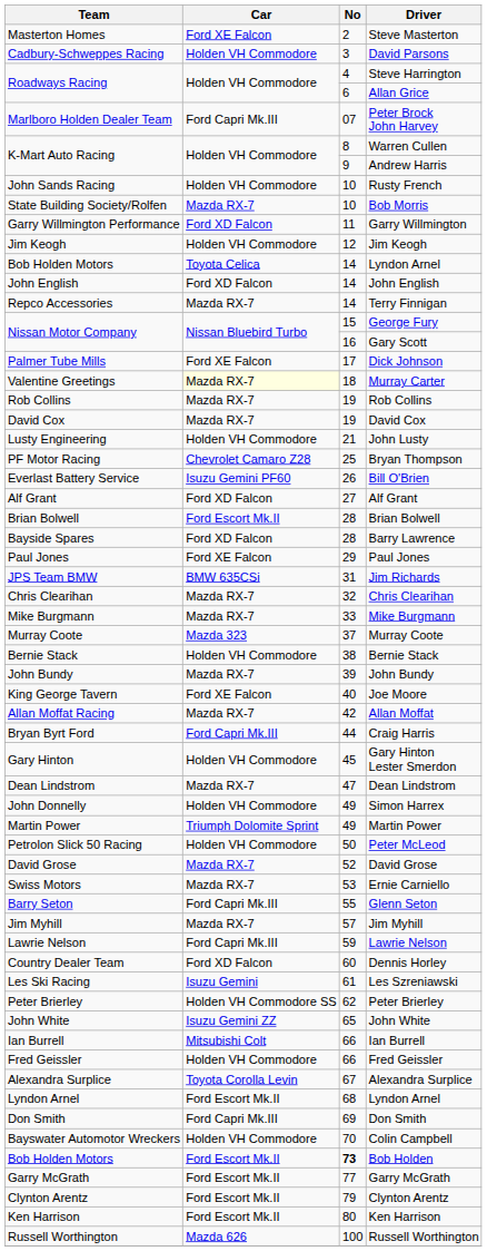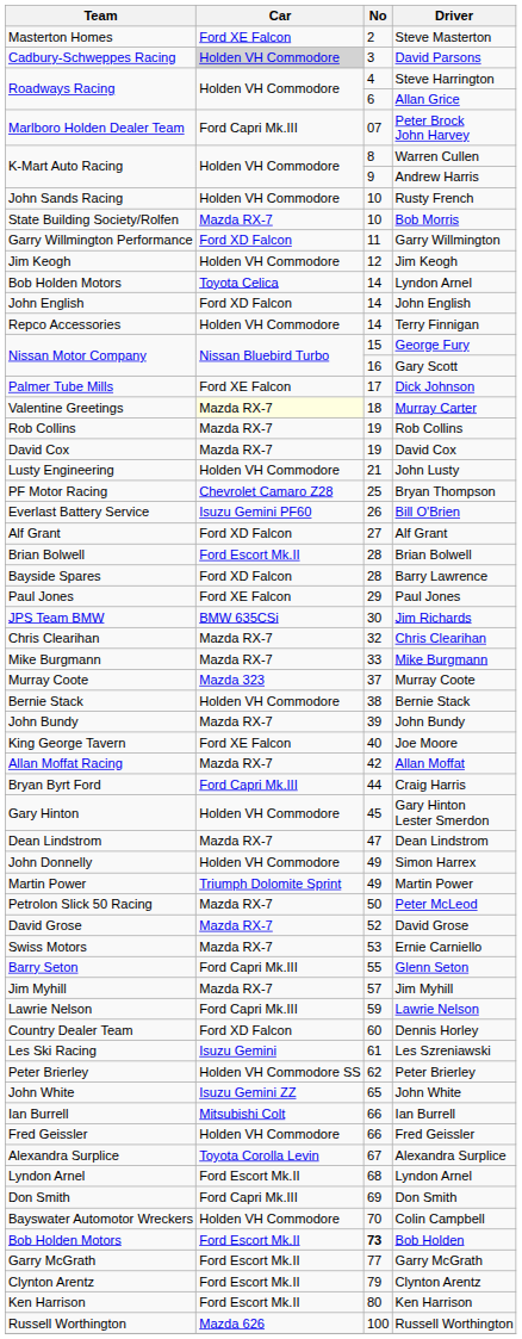 <table class="wikitable" style="font-size: 95%;">
 <tr>
 <th>Team</th>
 <th>Car</th>
 <th>No</th>
 <th>Driver</th>
 </tr>
 <tr>
 <td>Masterton Homes</td>
 <td><a href='#'>Ford XE Falcon</a></td>
 <td>2</td>
 <td> Steve Masterton</td>
 </tr>
 <tr>
 <td><a href='#'>Cadbury-Schweppes Racing</a></td>
-<td><a href='#'>Holden VH Commodore</a></td>
+<td style="background: lightgrey;"><a href='#'>Holden VH Commodore</a></td>
 <td>3</td>
 <td> <a href='#'>David Parsons</a></td>
 </tr>
 <tr>
 <td rowspan=2><a href='#'>Roadways Racing</a></td>
 <td rowspan=2>Holden VH Commodore</td>
 <td>4</td>
 <td> Steve Harrington</td>
 </tr>
 <tr>
 <td>6</td>
 <td> <a href='#'>Allan Grice</a></td>
 </tr>
 <tr>
 <td><a href='#'>Marlboro Holden Dealer Team</a></td>
 <td>Ford Capri Mk.III</td>
 <td>07</td>
 <td> <a href='#'>Peter Brock</a><br> <a href='#'>John Harvey</a></td>
 </tr>
 <tr>
 <td rowspan=2>K-Mart Auto Racing</td>
 <td rowspan=2>Holden VH Commodore</td>
 <td>8</td>
 <td> Warren Cullen</td>
 </tr>
 <tr>
 <td>9</td>
 <td> Andrew Harris</td>
 </tr>
 <tr>
 <td>John Sands Racing</td>
 <td>Holden VH Commodore</td>
 <td>10</td>
 <td> Rusty French</td>
 </tr>
 <tr>
 <td>State Building Society/Rolfen</td>
 <td><a href='#'>Mazda RX-7</a></td>
 <td>10</td>
 <td> <a href='#'>Bob Morris</a></td>
 </tr>
 <tr>
 <td>Garry Willmington Performance</td>
 <td><a href='#'>Ford XD Falcon</a></td>
 <td>11</td>
 <td> Garry Willmington</td>
 </tr>
 <tr>
 <td>Jim Keogh</td>
 <td>Holden VH Commodore</td>
 <td>12</td>
 <td> Jim Keogh</td>
 </tr>
 <tr>
 <td>Bob Holden Motors </td>
 <td><a href='#'>Toyota Celica</a></td>
 <td>14</td>
 <td> Lyndon Arnel</td>
 </tr>
 <tr>
 <td>John English</td>
 <td>Ford XD Falcon</td>
 <td>14</td>
 <td> John English</td>
 </tr>
 <tr>
 <td>Repco Accessories</td>
-<td>Mazda RX-7</td>
+<td>Holden VH Commodore</td>
 <td>14</td>
 <td> Terry Finnigan</td>
 </tr>
 <tr>
 <td rowspan=2><a href='#'>Nissan Motor Company</a></td>
 <td rowspan=2><a href='#'>Nissan Bluebird Turbo</a></td>
 <td>15</td>
 <td> <a href='#'>George Fury</a></td>
 </tr>
 <tr>
 <td>16</td>
 <td> Gary Scott</td>
 </tr>
 <tr>
 <td><a href='#'>Palmer Tube Mills</a></td>
 <td>Ford XE Falcon</td>
 <td>17</td>
 <td> <a href='#'>Dick Johnson</a></td>
 </tr>
 <tr>
 <td>Valentine Greetings </td>
 <td style="background: lightyellow;">Mazda RX-7</td>
 <td>18</td>
 <td> <a href='#'>Murray Carter</a></td>
 </tr>
 <tr>
 <td>Rob Collins</td>
 <td>Mazda RX-7</td>
 <td>19</td>
 <td> Rob Collins</td>
 </tr>
 <tr>
 <td>David Cox</td>
 <td>Mazda RX-7</td>
 <td>19</td>
 <td> David Cox</td>
 </tr>
 <tr>
 <td>Lusty Engineering</td>
 <td>Holden VH Commodore</td>
 <td>21</td>
 <td> John Lusty</td>
 </tr>
 <tr>
 <td>PF Motor Racing</td>
 <td><a href='#'>Chevrolet Camaro Z28</a></td>
 <td>25</td>
 <td> Bryan Thompson</td>
 </tr>
 <tr>
 <td>Everlast Battery Service</td>
 <td><a href='#'>Isuzu Gemini PF60</a></td>
 <td>26</td>
 <td> <a href='#'>Bill O'Brien</a></td>
 </tr>
 <tr>
 <td>Alf Grant</td>
 <td>Ford XD Falcon</td>
 <td>27</td>
 <td> Alf Grant</td>
 </tr>
 <tr>
 <td>Brian Bolwell</td>
 <td><a href='#'>Ford Escort Mk.II</a></td>
 <td>28</td>
 <td> Brian Bolwell</td>
 </tr>
 <tr>
 <td>Bayside Spares</td>
 <td>Ford XD Falcon</td>
 <td>28</td>
 <td> Barry Lawrence</td>
 </tr>
 <tr>
 <td>Paul Jones</td>
 <td>Ford XE Falcon</td>
 <td>29</td>
 <td> Paul Jones</td>
 </tr>
 <tr>
 <td><a href='#'>JPS Team BMW</a></td>
 <td><a href='#'>BMW 635CSi</a></td>
-<td>31</td>
+<td>30</td>
 <td> <a href='#'>Jim Richards</a></td>
 </tr>
 <tr>
 <td>Chris Clearihan</td>
 <td>Mazda RX-7</td>
 <td>32</td>
 <td> <a href='#'>Chris Clearihan</a></td>
 </tr>
 <tr>
 <td>Mike Burgmann</td>
 <td>Mazda RX-7</td>
 <td>33</td>
 <td> <a href='#'>Mike Burgmann</a></td>
 </tr>
 <tr>
 <td>Murray Coote</td>
 <td><a href='#'>Mazda 323</a></td>
 <td>37</td>
 <td> Murray Coote</td>
 </tr>
 <tr>
 <td>Bernie Stack</td>
 <td>Holden VH Commodore</td>
 <td>38</td>
 <td> Bernie Stack</td>
 </tr>
 <tr>
 <td>John Bundy</td>
 <td>Mazda RX-7</td>
 <td>39</td>
 <td> John Bundy</td>
 </tr>
 <tr>
 <td>King George Tavern</td>
 <td>Ford XE Falcon</td>
 <td>40</td>
 <td> Joe Moore</td>
 </tr>
 <tr>
 <td><a href='#'>Allan Moffat Racing</a></td>
 <td>Mazda RX-7</td>
 <td>42</td>
 <td> <a href='#'>Allan Moffat</a></td>
 </tr>
 <tr>
 <td>Bryan Byrt Ford</td>
 <td><a href='#'>Ford Capri Mk.III</a></td>
 <td>44</td>
 <td> Craig Harris</td>
 </tr>
 <tr>
 <td>Gary Hinton</td>
 <td>Holden VH Commodore</td>
 <td>45</td>
 <td> Gary Hinton<br> Lester Smerdon</td>
 </tr>
 <tr>
 <td>Dean Lindstrom</td>
 <td>Mazda RX-7</td>
 <td>47</td>
 <td> Dean Lindstrom</td>
 </tr>
 <tr>
 <td>John Donnelly</td>
 <td>Holden VH Commodore</td>
 <td>49</td>
 <td>Simon Harrex</td>
 </tr>
 <tr>
 <td>Martin Power</td>
 <td><a href='#'>Triumph Dolomite Sprint</a></td>
 <td>49</td>
 <td> Martin Power</td>
 </tr>
 <tr>
 <td>Petrolon Slick 50 Racing</td>
-<td>Holden VH Commodore</td>
+<td>Mazda RX-7</td>
 <td>50</td>
 <td> <a href='#'>Peter McLeod</a></td>
 </tr>
 <tr>
 <td>David Grose</td>
 <td><a href='#'>Mazda RX-7</a></td>
 <td>52</td>
 <td>David Grose</td>
 </tr>
 <tr>
 <td>Swiss Motors</td>
 <td>Mazda RX-7</td>
 <td>53</td>
 <td> Ernie Carniello</td>
 </tr>
 <tr>
 <td><a href='#'>Barry Seton</a></td>
 <td>Ford Capri Mk.III</td>
 <td>55</td>
 <td> <a href='#'>Glenn Seton</a></td>
 </tr>
 <tr>
 <td>Jim Myhill</td>
 <td>Mazda RX-7</td>
 <td>57</td>
 <td> Jim Myhill</td>
 </tr>
 <tr>
 <td>Lawrie Nelson</td>
 <td>Ford Capri Mk.III</td>
 <td>59</td>
 <td> <a href='#'>Lawrie Nelson</a></td>
 </tr>
 <tr>
 <td>Country Dealer Team </td>
 <td>Ford XD Falcon</td>
 <td>60 </td>
 <td> Dennis Horley </td>
 </tr>
 <tr>
 <td>Les Ski Racing</td>
 <td><a href='#'>Isuzu Gemini</a></td>
 <td>61</td>
 <td> Les Szreniawski</td>
 </tr>
 <tr>
 <td>Peter Brierley</td>
 <td>Holden VH Commodore SS</td>
 <td>62</td>
 <td> Peter Brierley</td>
 </tr>
 <tr>
 <td>John White</td>
 <td><a href='#'>Isuzu Gemini ZZ</a></td>
 <td>65</td>
 <td> John White</td>
 </tr>
 <tr>
 <td>Ian Burrell</td>
 <td><a href='#'>Mitsubishi Colt</a></td>
 <td>66</td>
 <td> Ian Burrell</td>
 </tr>
 <tr>
 <td>Fred Geissler</td>
 <td>Holden VH Commodore</td>
 <td>66</td>
 <td> Fred Geissler</td>
 </tr>
 <tr>
 <td>Alexandra Surplice</td>
 <td><a href='#'>Toyota Corolla Levin</a></td>
 <td>67</td>
 <td>Alexandra Surplice</td>
 </tr>
 <tr>
 <td>Lyndon Arnel</td>
 <td>Ford Escort Mk.II</td>
 <td>68</td>
 <td> Lyndon Arnel</td>
 </tr>
 <tr>
 <td>Don Smith</td>
 <td>Ford Capri Mk.III</td>
 <td>69</td>
 <td> Don Smith</td>
 </tr>
 <tr>
 <td>Bayswater Automotor Wreckers </td>
 <td>Holden VH Commodore</td>
 <td>70</td>
 <td> Colin Campbell</td>
 </tr>
 <tr>
 <td><a href='#'>Bob Holden Motors</a></td>
 <td><a href='#'>Ford Escort Mk.II</a></td>
 <td><strong>73</strong></td>
 <td> <a href='#'>Bob Holden</a></td>
 </tr>
 <tr>
 <td>Garry McGrath</td>
 <td>Ford Escort Mk.II</td>
 <td>77</td>
 <td> Garry McGrath</td>
 </tr>
 <tr>
 <td>Clynton Arentz</td>
 <td>Ford Escort Mk.II</td>
 <td>79</td>
 <td>Clynton Arentz</td>
 </tr>
 <tr>
 <td>Ken Harrison</td>
 <td>Ford Escort Mk.II</td>
 <td>80</td>
 <td> Ken Harrison</td>
 </tr>
 <tr>
 <td>Russell Worthington</td>
 <td><a href='#'>Mazda 626</a></td>
 <td>100</td>
 <td> Russell Worthington</td>
 </tr>
 <tr>
 </tr>
 </table>
